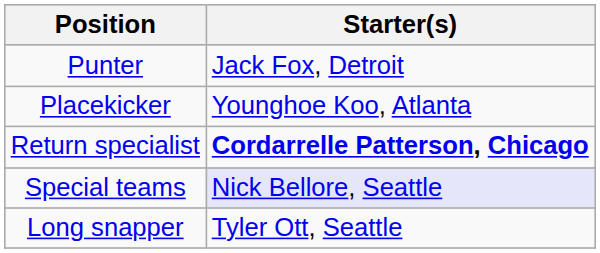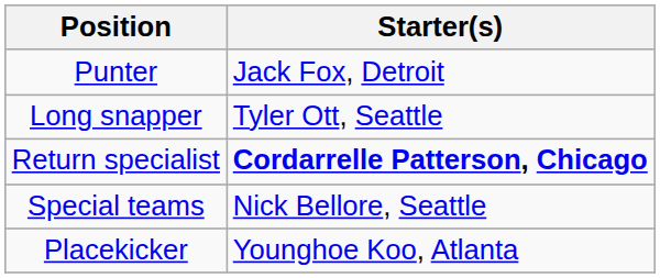 <table class="wikitable">
 <tr>
 <th>Position</th>
 <th>Starter(s)</th>
 </tr>
 <tr>
 <td align=center><a href='#'>Punter</a></td>
 <td> <a href='#'>Jack Fox</a>, <a href='#'>Detroit</a></td>
 </tr>
 <tr>
-<td align=center><a href='#'>Placekicker</a></td>
-<td> <a href='#'>Younghoe Koo</a>, <a href='#'>Atlanta</a></td>
+<td align=center><a href='#'>Long snapper</a></td>
+<td> <a href='#'>Tyler Ott</a>, <a href='#'>Seattle</a></td>
 </tr>
 <tr>
 <td align=center><a href='#'>Return specialist</a></td>
 <td><strong> <a href='#'>Cordarrelle Patterson</a>, <a href='#'>Chicago</a></strong></td>
 </tr>
 <tr>
 <td align=center><a href='#'>Special teams</a></td>
-<td style="background: lavender;"> <a href='#'>Nick Bellore</a>, <a href='#'>Seattle</a></td>
+<td> <a href='#'>Nick Bellore</a>, <a href='#'>Seattle</a></td>
 </tr>
 <tr>
-<td align=center><a href='#'>Long snapper</a></td>
-<td> <a href='#'>Tyler Ott</a>, <a href='#'>Seattle</a></td>
+<td align=center><a href='#'>Placekicker</a></td>
+<td> <a href='#'>Younghoe Koo</a>, <a href='#'>Atlanta</a></td>
 </tr>
 </table>
